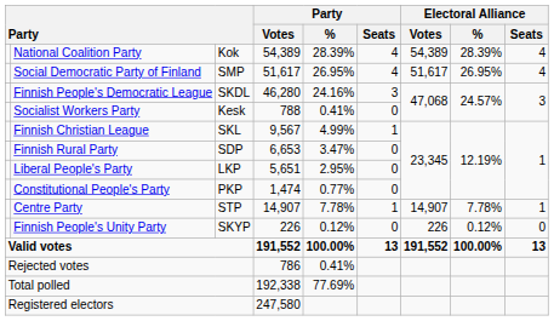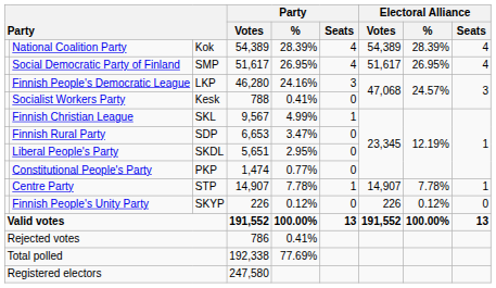 <table class="wikitable" border="1" style="text-align:right;">
 <tr>
 <th style="text-align:left;" valign=bottom rowspan=2 colspan=3>Party</th>
 <th colspan=3>Party</th>
 <th colspan=3>Electoral Alliance</th>
 </tr>
 <tr>
 <th align=center valign=bottom width="50">Votes</th>
 <th align=center valign=bottom width="50">%</th>
 <th align=center valign=bottom width="50">Seats</th>
 <th align=center valign=bottom width="50">Votes</th>
 <th align=center valign=bottom width="50">%</th>
 <th align=center valign=bottom width="50">Seats</th>
 </tr>
 <tr>
 <td></td>
 <td align=left><a href='#'>National Coalition Party</a></td>
 <td align=left>Kok</td>
 <td>54,389</td>
 <td>28.39%</td>
 <td>4</td>
 <td>54,389</td>
 <td>28.39%</td>
 <td>4</td>
 </tr>
 <tr>
 <td></td>
 <td align=left style="white-space: nowrap;"><a href='#'>Social Democratic Party of Finland</a></td>
 <td align=left>SMP</td>
 <td>51,617</td>
 <td>26.95%</td>
 <td>4</td>
 <td>51,617</td>
 <td>26.95%</td>
 <td>4</td>
 </tr>
 <tr>
 <td></td>
 <td align=left><a href='#'>Finnish People's Democratic League</a></td>
-<td align=left>SKDL</td>
+<td align=left>LKP</td>
 <td>46,280</td>
 <td>24.16%</td>
 <td>3</td>
 <td rowspan=2>47,068</td>
 <td rowspan=2>24.57%</td>
 <td rowspan=2>3</td>
 </tr>
 <tr>
 <td></td>
 <td align=left><a href='#'>Socialist Workers Party</a></td>
 <td align=left>Kesk</td>
 <td>788</td>
 <td>0.41%</td>
 <td>0</td>
 </tr>
 <tr>
 <td></td>
 <td align=left><a href='#'>Finnish Christian League</a></td>
 <td align=left>SKL</td>
 <td>9,567</td>
 <td>4.99%</td>
 <td>1</td>
 <td rowspan=4>23,345</td>
 <td rowspan=4>12.19%</td>
 <td rowspan=4>1</td>
 </tr>
 <tr>
 <td></td>
 <td align=left><a href='#'>Finnish Rural Party</a></td>
 <td align=left>SDP</td>
 <td>6,653</td>
 <td>3.47%</td>
 <td>0</td>
 </tr>
 <tr>
 <td></td>
 <td align=left><a href='#'>Liberal People's Party</a></td>
-<td align=left>LKP</td>
+<td align=left>SKDL</td>
 <td>5,651</td>
 <td>2.95%</td>
 <td>0</td>
 </tr>
 <tr>
 <td></td>
 <td align=left><a href='#'>Constitutional People's Party</a></td>
 <td align=left>PKP</td>
 <td>1,474</td>
 <td>0.77%</td>
 <td>0</td>
 </tr>
 <tr>
 <td></td>
 <td align=left><a href='#'>Centre Party</a></td>
 <td align=left>STP</td>
 <td>14,907</td>
 <td>7.78%</td>
 <td>1</td>
 <td>14,907</td>
 <td>7.78%</td>
 <td>1</td>
 </tr>
 <tr>
 <td></td>
 <td align=left><a href='#'>Finnish People's Unity Party</a></td>
 <td align=left>SKYP</td>
 <td>226</td>
 <td>0.12%</td>
 <td>0</td>
 <td>226</td>
 <td>0.12%</td>
 <td>0</td>
 </tr>
 <tr style="font-weight:bold">
 <td align=left colspan=3>Valid votes</td>
 <td>191,552</td>
 <td>100.00%</td>
 <td>13</td>
 <td>191,552</td>
 <td>100.00%</td>
 <td>13</td>
 </tr>
 <tr>
 <td align=left colspan=3>Rejected votes</td>
 <td>786</td>
 <td>0.41%</td>
 <td></td>
 <td></td>
 <td></td>
 <td></td>
 </tr>
 <tr>
 <td align=left colspan=3>Total polled</td>
 <td>192,338</td>
 <td>77.69%</td>
 <td></td>
 <td></td>
 <td></td>
 <td></td>
 </tr>
 <tr>
 <td align=left colspan=3>Registered electors</td>
 <td>247,580</td>
 <td></td>
 <td></td>
 <td></td>
 <td></td>
 <td></td>
 </tr>
 </table>
